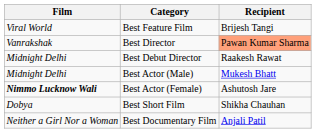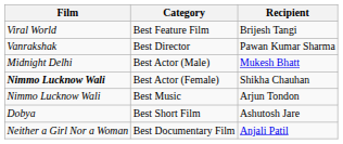 <table class="wikitable">
 <tr>
 <th>Film</th>
 <th>Category</th>
 <th>Recipient</th>
 </tr>
 <tr>
 <td><em>Viral World</em></td>
 <td>Best Feature Film</td>
 <td>Brijesh Tangi</td>
 </tr>
 <tr>
 <td><em>Vanrakshak</em></td>
 <td>Best Director</td>
-<td style="background: lightsalmon;">Pawan Kumar Sharma</td>
-</tr>
-<tr>
-<td><em>Midnight Delhi</em></td>
-<td>Best Debut Director</td>
-<td>Raakesh Rawat</td>
+<td>Pawan Kumar Sharma</td>
 </tr>
 <tr>
 <td><em>Midnight Delhi</em></td>
 <td>Best Actor (Male)</td>
 <td><a href='#'>Mukesh Bhatt</a></td>
 </tr>
 <tr>
 <td><strong><em>Nimmo Lucknow Wali</em></strong></td>
 <td>Best Actor (Female)</td>
-<td>Ashutosh Jare</td>
+<td>Shikha Chauhan</td>
+</tr>
+<tr>
+<td><em>Nimmo Lucknow Wali</em></td>
+<td>Best Music</td>
+<td>Arjun Tondon</td>
 </tr>
 <tr>
 <td><em>Dobya</em></td>
 <td>Best Short Film</td>
-<td>Shikha Chauhan</td>
+<td>Ashutosh Jare</td>
 </tr>
 <tr>
 <td><em>Neither a Girl Nor a Woman</em></td>
 <td>Best Documentary Film</td>
 <td><a href='#'>Anjali Patil</a></td>
 </tr>
 </table>
